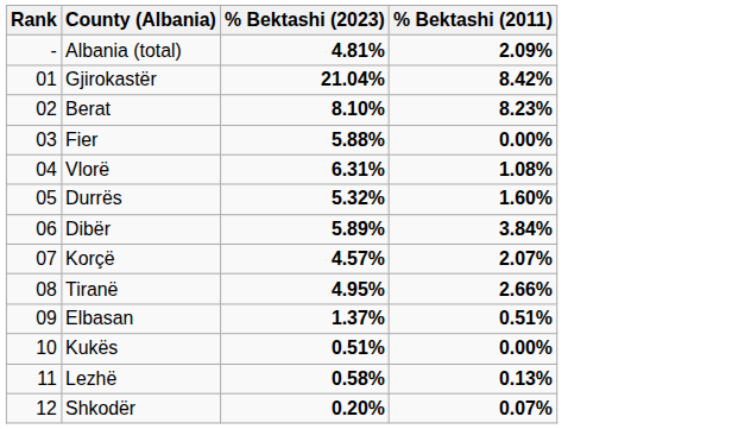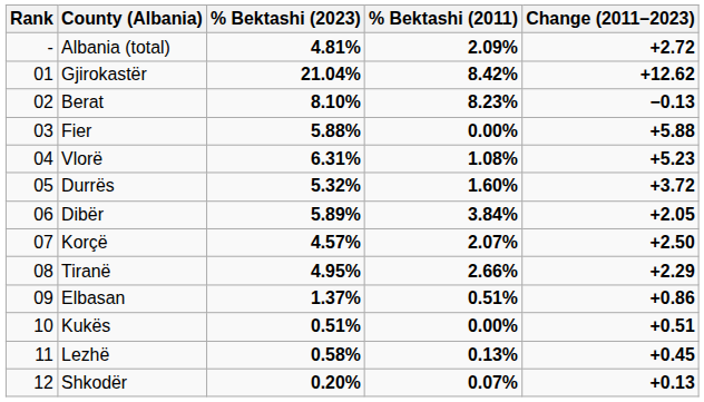 <table class="wikitable sortable" style="text-align:right; margin-left:10px">
 <tr>
 <th>Rank</th>
 <th style="text-align:center;">County (Albania)</th>
 <th>% Bektashi (2023)</th>
 <th>% Bektashi (2011)</th>
+<th>Change (2011–2023)</th>
 </tr>
 <tr>
 <td>-</td>
 <td align=left>Albania (total)</td>
 <td><strong>4.81%</strong></td>
 <td><strong>2.09%</strong></td>
+<td><strong>+2.72</strong></td>
 </tr>
 <tr>
 <td>01</td>
 <td align=left>Gjirokastër</td>
 <td><strong>21.04%</strong></td>
 <td><strong>8.42%</strong></td>
+<td><strong>+12.62</strong></td>
 </tr>
 <tr>
 <td>02</td>
 <td align=left>Berat</td>
 <td><strong>8.10%</strong></td>
 <td><strong>8.23%</strong></td>
+<td><strong>−0.13</strong></td>
 </tr>
 <tr>
 <td>03</td>
 <td align=left>Fier</td>
 <td><strong>5.88%</strong></td>
 <td><strong>0.00%</strong></td>
+<td><strong>+5.88</strong></td>
 </tr>
 <tr>
 <td>04</td>
 <td align=left>Vlorë</td>
 <td><strong>6.31%</strong></td>
 <td><strong>1.08%</strong></td>
+<td><strong>+5.23</strong></td>
 </tr>
 <tr>
 <td>05</td>
 <td align=left>Durrës</td>
 <td><strong>5.32%</strong></td>
 <td><strong>1.60%</strong></td>
+<td><strong>+3.72</strong></td>
 </tr>
 <tr>
 <td>06</td>
 <td align=left>Dibër</td>
 <td><strong>5.89%</strong></td>
 <td><strong>3.84%</strong></td>
+<td><strong>+2.05</strong></td>
 </tr>
 <tr>
 <td>07</td>
 <td align=left>Korçë</td>
 <td><strong>4.57%</strong></td>
 <td><strong>2.07%</strong></td>
+<td><strong>+2.50</strong></td>
 </tr>
 <tr>
 <td>08</td>
 <td align=left>Tiranë</td>
 <td><strong>4.95%</strong></td>
 <td><strong>2.66%</strong></td>
+<td><strong>+2.29</strong></td>
 </tr>
 <tr>
 <td>09</td>
 <td align=left>Elbasan</td>
 <td><strong>1.37%</strong></td>
 <td><strong>0.51%</strong></td>
+<td><strong>+0.86</strong></td>
 </tr>
 <tr>
 <td>10</td>
 <td align=left>Kukës</td>
 <td><strong>0.51%</strong></td>
 <td><strong>0.00%</strong></td>
+<td><strong>+0.51</strong></td>
 </tr>
 <tr>
 <td>11</td>
 <td align=left>Lezhë</td>
 <td><strong>0.58%</strong></td>
 <td><strong>0.13%</strong></td>
+<td><strong>+0.45</strong></td>
 </tr>
 <tr>
 <td>12</td>
 <td align=left>Shkodër</td>
 <td><strong>0.20%</strong></td>
 <td><strong>0.07%</strong></td>
+<td><strong>+0.13</strong></td>
 </tr>
 </table>
